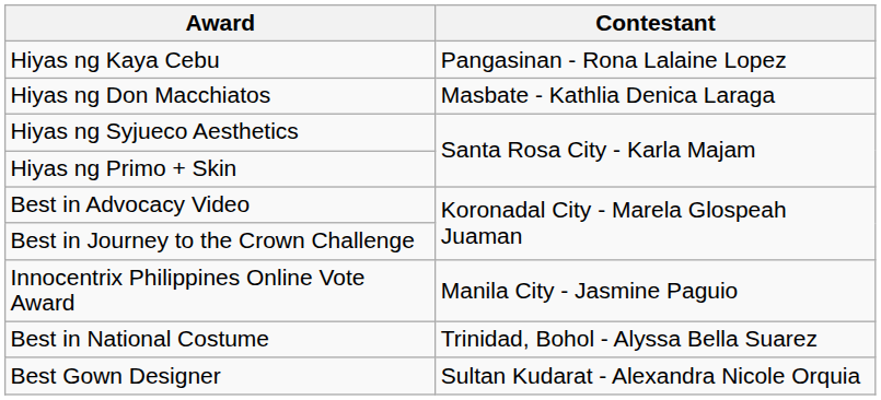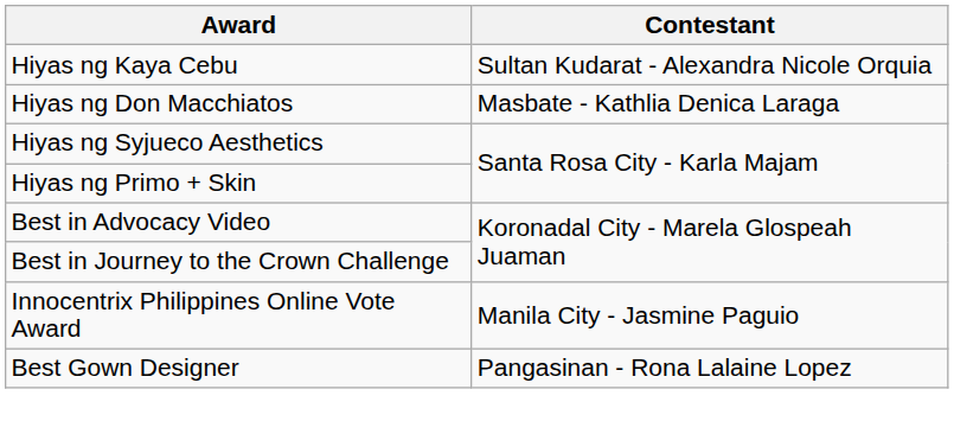 <table class="wikitable sortable">
 <tr>
 <th>Award</th>
 <th>Contestant</th>
 </tr>
 <tr>
 <td>Hiyas ng Kaya Cebu</td>
-<td>Pangasinan - Rona Lalaine Lopez</td>
+<td>Sultan Kudarat - Alexandra Nicole Orquia</td>
 </tr>
 <tr>
 <td>Hiyas ng Don Macchiatos</td>
 <td>Masbate - Kathlia Denica Laraga</td>
 </tr>
 <tr>
 <td>Hiyas ng Syjueco Aesthetics</td>
 <td rowspan="2">Santa Rosa City - Karla Majam</td>
 </tr>
 <tr>
 <td>Hiyas ng Primo + Skin</td>
 </tr>
 <tr>
 <td>Best in Advocacy Video</td>
 <td rowspan="2">Koronadal City - Marela Glospeah Juaman</td>
 </tr>
 <tr>
 <td>Best in Journey to the Crown Challenge</td>
 </tr>
 <tr>
 <td>Innocentrix Philippines Online Vote Award</td>
 <td>Manila City - Jasmine Paguio</td>
 </tr>
 <tr>
-<td>Best in National Costume</td>
-<td>Trinidad, Bohol - Alyssa Bella Suarez</td>
-</tr>
-<tr>
 <td>Best Gown Designer</td>
-<td>Sultan Kudarat - Alexandra Nicole Orquia</td>
+<td>Pangasinan - Rona Lalaine Lopez</td>
 </tr>
 </table>
